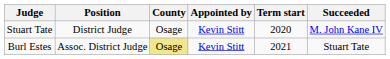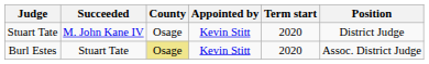 <table class="wikitable sortable" style="text-align:center">
 <tr>
 <th>Judge</th>
-<th>Position</th>
+<th>Succeeded</th>
 <th>County</th>
 <th>Appointed by</th>
 <th>Term start</th>
-<th>Succeeded</th>
+<th>Position</th>
 </tr>
 <tr>
 <td>Stuart Tate</td>
-<td>District Judge</td>
+<td><a href='#'>M. John Kane IV</a></td>
 <td>Osage</td>
 <td><a href='#'>Kevin Stitt</a></td>
 <td>2020</td>
-<td><a href='#'>M. John Kane IV</a></td>
+<td>District Judge</td>
 </tr>
 <tr>
 <td>Burl Estes</td>
-<td>Assoc. District Judge</td>
+<td>Stuart Tate</td>
 <td style="background: khaki;">Osage</td>
 <td><a href='#'>Kevin Stitt</a></td>
-<td>2021</td>
-<td>Stuart Tate</td>
+<td>2020</td>
+<td>Assoc. District Judge</td>
 </tr>
 </table>
